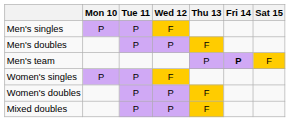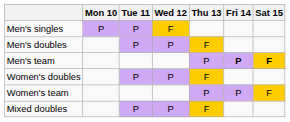 <table class="wikitable" style="margin:0.5em auto; font-size:90%; line-height:1.25em; text-align:center;">
 <tr>
 <th></th>
 <th>Mon 10</th>
 <th>Tue 11</th>
 <th>Wed 12</th>
 <th>Thu 13</th>
 <th>Fri 14</th>
 <th>Sat 15</th>
 </tr>
 <tr>
 <td align=left>Men's singles</td>
 <td style="background-color:#D0A9F5;">P</td>
 <td style="background-color:#D0A9F5;">P</td>
 <td style="background-color:#FFCC00;">F</td>
 <td></td>
 <td></td>
 <td></td>
 </tr>
 <tr>
 <td align=left>Men's doubles</td>
 <td></td>
 <td style="background-color:#D0A9F5;">P</td>
 <td style="background-color:#D0A9F5;">P</td>
 <td style="background-color:#FFCC00;">F</td>
 <td></td>
 <td></td>
 </tr>
 <tr>
 <td align=left>Men's team</td>
 <td></td>
 <td></td>
 <td></td>
 <td style="background-color:#D0A9F5;">P</td>
 <td style="background-color:#D0A9F5;"><strong>P</strong></td>
-<td style="background-color:#FFCC00;">F</td>
-</tr>
-<tr>
-<td align=left>Women's singles</td>
-<td style="background-color:#D0A9F5;">P</td>
-<td style="background-color:#D0A9F5;">P</td>
-<td style="background-color:#FFCC00;">F</td>
-<td></td>
-<td></td>
-<td></td>
+<td style="background-color:#FFCC00;"><strong>F</strong></td>
 </tr>
 <tr>
 <td align=left>Women's doubles</td>
 <td></td>
 <td style="background-color:#D0A9F5;">P</td>
 <td style="background-color:#D0A9F5;">P</td>
 <td style="background-color:#FFCC00;">F</td>
 <td></td>
+</tr>
+<tr>
+<td align=left>Women's team</td>
+<td></td>
+<td></td>
+<td></td>
+<td style="background-color:#D0A9F5;">P</td>
+<td style="background-color:#D0A9F5;">P</td>
+<td style="background-color:#FFCC00;">F</td>
 </tr>
 <tr>
 <td align=left>Mixed doubles</td>
 <td></td>
 <td style="background-color:#D0A9F5;">P</td>
 <td style="background-color:#D0A9F5;">P</td>
 <td style="background-color:#FFCC00;">F</td>
 <td></td>
 <td></td>
 </tr>
 </table>
